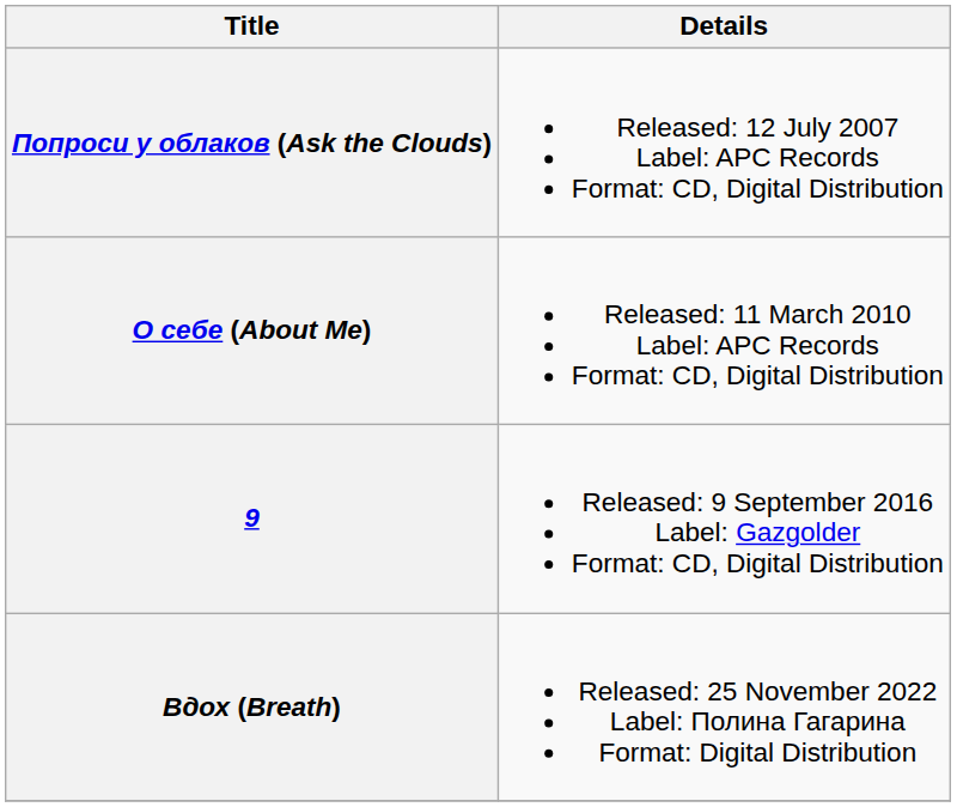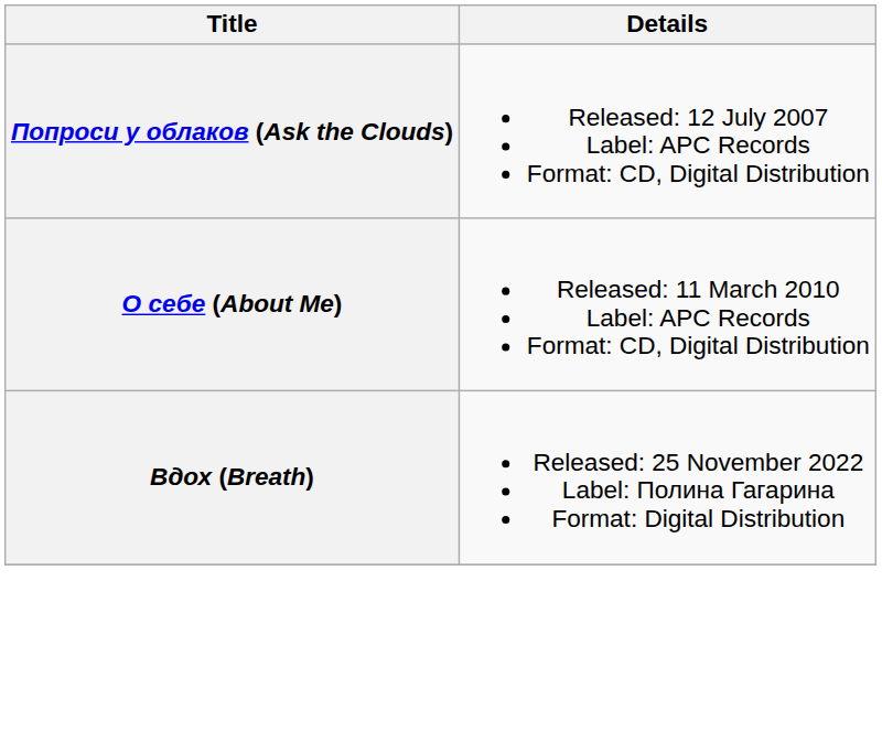 <table class="wikitable plainrowheaders" style="text-align:center">
 <tr>
 <th scope="col">Title</th>
 <th scope="col">Details</th>
 </tr>
 <tr>
 <th scope="row"><em><a href='#'>Попроси у облаков</a></em> <span>(<em>Ask the Clouds</em>)</span></th>
 <td><br><ul><li>Released: 12 July 2007</li><li>Label: APC Records</li><li>Format: CD, Digital Distribution</li></ul></td>
 </tr>
 <tr>
 <th scope="row"><em><a href='#'>О себе</a></em> <span>(<em>About Me</em>)</span></th>
 <td><br><ul><li>Released: 11 March 2010</li><li>Label: APC Records</li><li>Format: CD, Digital Distribution</li></ul></td>
 </tr>
 <tr>
-<th scope="row"><em><a href='#'>9</a></em></th>
-<td><br><ul><li>Released: 9 September 2016</li><li>Label: <a href='#'>Gazgolder</a></li><li>Format: CD, Digital Distribution</li></ul></td>
-</tr>
-<tr>
 <th scope="row"><em>Вдох</em> <span>(<em>Breath</em>)</span></th>
 <td><br><ul><li>Released: 25 November 2022</li><li>Label: Полина Гагарина</li><li>Format: Digital Distribution</li></ul></td>
 </tr>
 <tr>
 </tr>
 </table>
